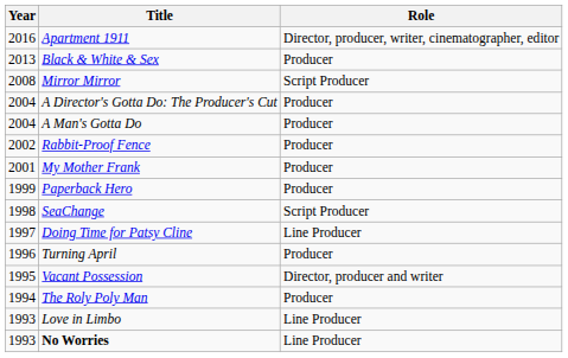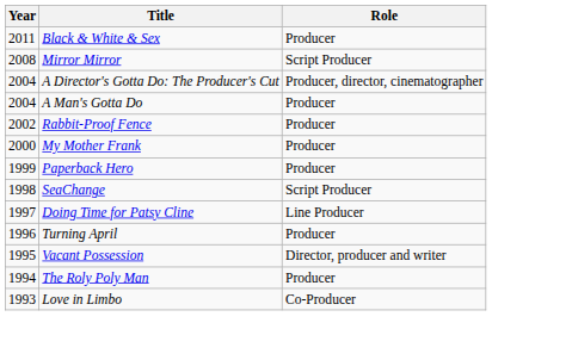 <table class="wikitable">
 <tr>
 <th>Year</th>
 <th>Title</th>
 <th>Role</th>
 </tr>
 <tr>
-<td>2016</td>
-<td><em><a href='#'>Apartment 1911</a></em></td>
-<td>Director, producer, writer, cinematographer, editor</td>
-</tr>
-<tr>
-<td>2013</td>
+<td>2011</td>
 <td><em><a href='#'>Black & White & Sex</a></em></td>
 <td>Producer</td>
 </tr>
 <tr>
 <td>2008</td>
 <td><em><a href='#'>Mirror Mirror</a></em></td>
 <td>Script Producer</td>
 </tr>
 <tr>
 <td>2004</td>
 <td><em>A Director's Gotta Do: The Producer's Cut</em></td>
-<td>Producer</td>
+<td>Producer, director, cinematographer</td>
 </tr>
 <tr>
 <td>2004</td>
 <td><em>A Man's Gotta Do</em></td>
 <td>Producer</td>
 </tr>
 <tr>
 <td>2002</td>
 <td><em><a href='#'>Rabbit-Proof Fence</a></em></td>
 <td>Producer</td>
 </tr>
 <tr>
-<td>2001</td>
+<td>2000</td>
 <td><em><a href='#'>My Mother Frank</a></em></td>
 <td>Producer</td>
 </tr>
 <tr>
 <td>1999</td>
 <td><em><a href='#'>Paperback Hero</a></em></td>
 <td>Producer</td>
 </tr>
 <tr>
 <td>1998</td>
 <td><em><a href='#'>SeaChange</a></em></td>
 <td>Script Producer</td>
 </tr>
 <tr>
 <td>1997</td>
 <td><em><a href='#'>Doing Time for Patsy Cline</a></em></td>
 <td>Line Producer</td>
 </tr>
 <tr>
 <td>1996</td>
 <td><em>Turning April</em></td>
 <td>Producer</td>
 </tr>
 <tr>
 <td>1995</td>
 <td><em><a href='#'>Vacant Possession</a></em></td>
 <td>Director, producer and writer</td>
 </tr>
 <tr>
 <td>1994</td>
 <td><em><a href='#'>The Roly Poly Man</a></em></td>
 <td>Producer</td>
 </tr>
 <tr>
 <td>1993</td>
 <td><em>Love in Limbo</em></td>
-<td>Line Producer</td>
-</tr>
-<tr>
-<td>1993</td>
-<td><strong>No Worries<em></td>
-<td>Line Producer</td>
+<td>Co-Producer</td>
 </tr>
 </table>
